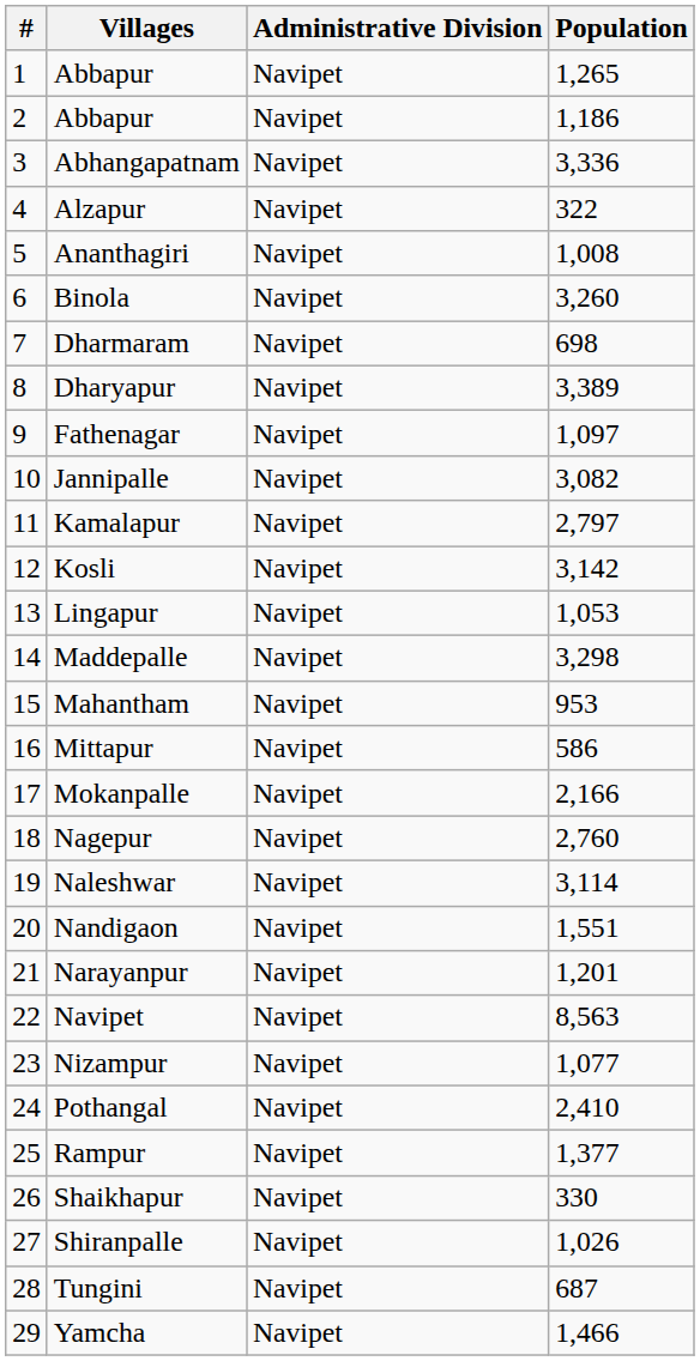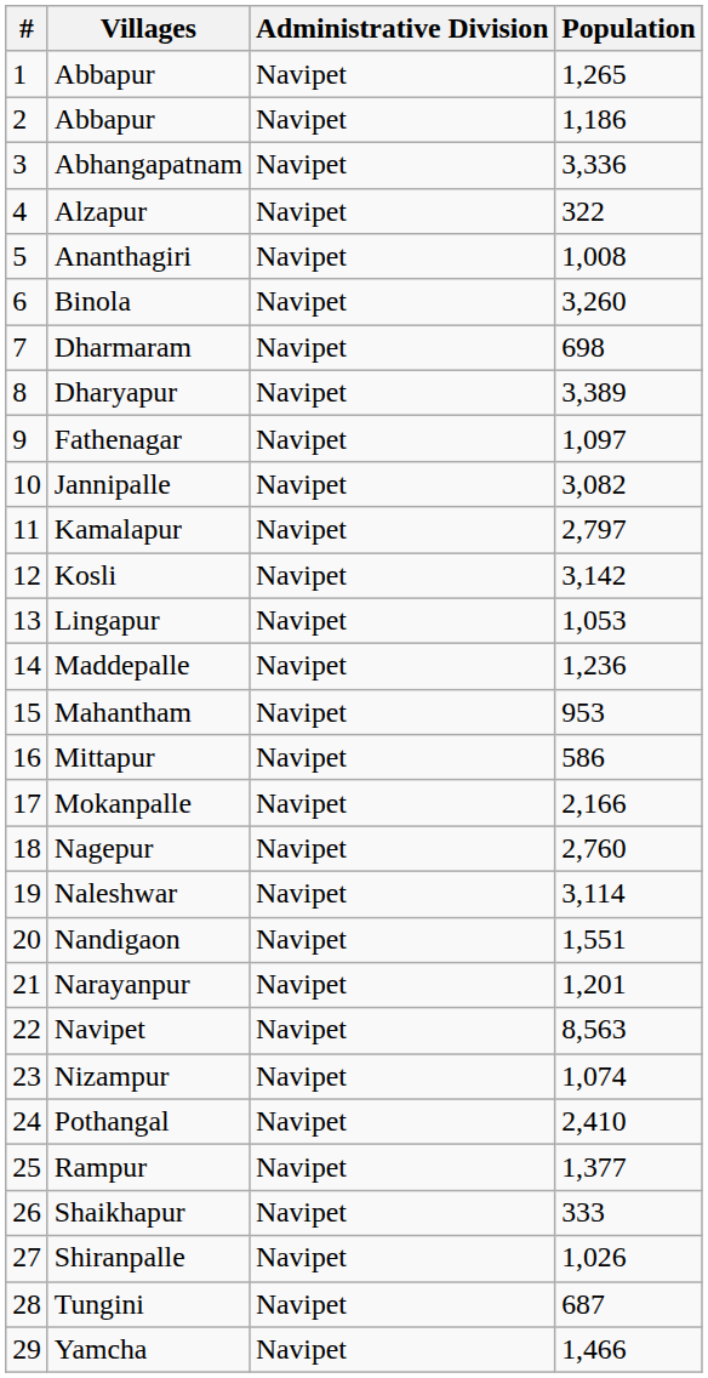 <table class="wikitable">
 <tr>
 <th>#</th>
 <th>Villages</th>
 <th>Administrative Division</th>
 <th>Population</th>
 </tr>
 <tr>
 <td>1</td>
 <td>Abbapur</td>
 <td>Navipet</td>
 <td>1,265</td>
 </tr>
 <tr>
 <td>2</td>
 <td>Abbapur</td>
 <td>Navipet</td>
 <td>1,186</td>
 </tr>
 <tr>
 <td>3</td>
 <td>Abhangapatnam</td>
 <td>Navipet</td>
 <td>3,336</td>
 </tr>
 <tr>
 <td>4</td>
 <td>Alzapur</td>
 <td>Navipet</td>
 <td>322</td>
 </tr>
 <tr>
 <td>5</td>
 <td>Ananthagiri</td>
 <td>Navipet</td>
 <td>1,008</td>
 </tr>
 <tr>
 <td>6</td>
 <td>Binola</td>
 <td>Navipet</td>
 <td>3,260</td>
 </tr>
 <tr>
 <td>7</td>
 <td>Dharmaram</td>
 <td>Navipet</td>
 <td>698</td>
 </tr>
 <tr>
 <td>8</td>
 <td>Dharyapur</td>
 <td>Navipet</td>
 <td>3,389</td>
 </tr>
 <tr>
 <td>9</td>
 <td>Fathenagar</td>
 <td>Navipet</td>
 <td>1,097</td>
 </tr>
 <tr>
 <td>10</td>
 <td>Jannipalle</td>
 <td>Navipet</td>
 <td>3,082</td>
 </tr>
 <tr>
 <td>11</td>
 <td>Kamalapur</td>
 <td>Navipet</td>
 <td>2,797</td>
 </tr>
 <tr>
 <td>12</td>
 <td>Kosli</td>
 <td>Navipet</td>
 <td>3,142</td>
 </tr>
 <tr>
 <td>13</td>
 <td>Lingapur</td>
 <td>Navipet</td>
 <td>1,053</td>
 </tr>
 <tr>
 <td>14</td>
 <td>Maddepalle</td>
 <td>Navipet</td>
-<td>3,298</td>
+<td>1,236</td>
 </tr>
 <tr>
 <td>15</td>
 <td>Mahantham</td>
 <td>Navipet</td>
 <td>953</td>
 </tr>
 <tr>
 <td>16</td>
 <td>Mittapur</td>
 <td>Navipet</td>
 <td>586</td>
 </tr>
 <tr>
 <td>17</td>
 <td>Mokanpalle</td>
 <td>Navipet</td>
 <td>2,166</td>
 </tr>
 <tr>
 <td>18</td>
 <td>Nagepur</td>
 <td>Navipet</td>
 <td>2,760</td>
 </tr>
 <tr>
 <td>19</td>
 <td>Naleshwar</td>
 <td>Navipet</td>
 <td>3,114</td>
 </tr>
 <tr>
 <td>20</td>
 <td>Nandigaon</td>
 <td>Navipet</td>
 <td>1,551</td>
 </tr>
 <tr>
 <td>21</td>
 <td>Narayanpur</td>
 <td>Navipet</td>
 <td>1,201</td>
 </tr>
 <tr>
 <td>22</td>
 <td>Navipet</td>
 <td>Navipet</td>
 <td>8,563</td>
 </tr>
 <tr>
 <td>23</td>
 <td>Nizampur</td>
 <td>Navipet</td>
-<td>1,077</td>
+<td>1,074</td>
 </tr>
 <tr>
 <td>24</td>
 <td>Pothangal</td>
 <td>Navipet</td>
 <td>2,410</td>
 </tr>
 <tr>
 <td>25</td>
 <td>Rampur</td>
 <td>Navipet</td>
 <td>1,377</td>
 </tr>
 <tr>
 <td>26</td>
 <td>Shaikhapur</td>
 <td>Navipet</td>
-<td>330</td>
+<td>333</td>
 </tr>
 <tr>
 <td>27</td>
 <td>Shiranpalle</td>
 <td>Navipet</td>
 <td>1,026</td>
 </tr>
 <tr>
 <td>28</td>
 <td>Tungini</td>
 <td>Navipet</td>
 <td>687</td>
 </tr>
 <tr>
 <td>29</td>
 <td>Yamcha</td>
 <td>Navipet</td>
 <td>1,466</td>
 </tr>
 </table>
